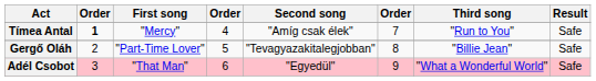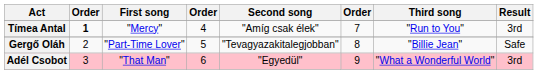 <table class="wikitable" style="text-align:center;">
 <tr>
 <th scope="col">Act</th>
 <th scope="col">Order</th>
 <th scope="col">First song</th>
 <th scope="col">Order</th>
 <th scope="col">Second song</th>
 <th scope="col">Order</th>
 <th scope="col">Third song</th>
 <th scope="col">Result</th>
 </tr>
 <tr>
 </tr>
 <tr>
 <th scope="row">Tímea Antal</th>
 <td><strong>1</strong></td>
 <td>"<a href='#'>Mercy</a>"</td>
 <td>4</td>
 <td>"Amíg csak élek"</td>
 <td>7</td>
 <td>"<a href='#'>Run to You</a>"</td>
-<td>Safe</td>
+<td>3rd</td>
 </tr>
 <tr>
 </tr>
 <tr>
 <th scope="row">Gergő Oláh</th>
 <td>2</td>
 <td>"<a href='#'>Part-Time Lover</a>"</td>
 <td>5</td>
 <td>"Tevagyazakitalegjobban"</td>
 <td>8</td>
 <td>"<a href='#'>Billie Jean</a>"</td>
 <td>Safe</td>
 </tr>
 <tr bgcolor="pink">
 <th scope="row">Adél Csobot</th>
 <td>3</td>
 <td>"<a href='#'>That Man</a>"</td>
 <td>6</td>
 <td>"Egyedül"</td>
 <td>9</td>
 <td>"<a href='#'>What a Wonderful World</a>"</td>
-<td>Safe</td>
+<td>3rd</td>
 </tr>
 </table>
